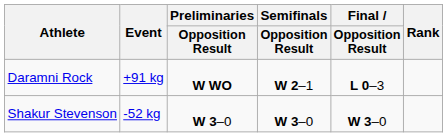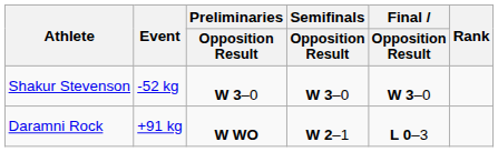 <table class="wikitable" style="font-size:90%;">
 <tr>
 <th rowspan=2>Athlete</th>
 <th rowspan=2>Event</th>
 <th>Preliminaries</th>
 <th>Semifinals</th>
 <th>Final / </th>
 <th rowspan=2>Rank</th>
 </tr>
 <tr style="font-size:95%">
 <th>Opposition<br>Result</th>
 <th>Opposition<br>Result</th>
 <th>Opposition<br>Result</th>
 </tr>
 <tr align=center>
+<td align=left><a href='#'>Shakur Stevenson</a></td>
+<td align=left><a href='#'>-52 kg</a></td>
+<td><br><strong>W</strong> <strong>3</strong>–0</td>
+<td><br><strong>W</strong> <strong>3</strong>–0</td>
+<td><br><strong>W</strong> <strong>3</strong>–0</td>
+<td></td>
+</tr>
+<tr align=center>
 <td align=left><a href='#'>Daramni Rock</a></td>
 <td align=left><a href='#'>+91 kg</a></td>
 <td><br><strong>W</strong> <strong>WO</strong></td>
 <td><br><strong>W</strong> <strong>2</strong>–1</td>
 <td><br><strong>L</strong> <strong>0</strong>–3</td>
 <td></td>
 </tr>
-<tr align=center>
-<td align=left><a href='#'>Shakur Stevenson</a></td>
-<td align=left><a href='#'>-52 kg</a></td>
-<td><br><strong>W</strong> <strong>3</strong>–0</td>
-<td><br><strong>W</strong> <strong>3</strong>–0</td>
-<td><br><strong>W</strong> <strong>3</strong>–0</td>
-<td></td>
-</tr>
 </table>
